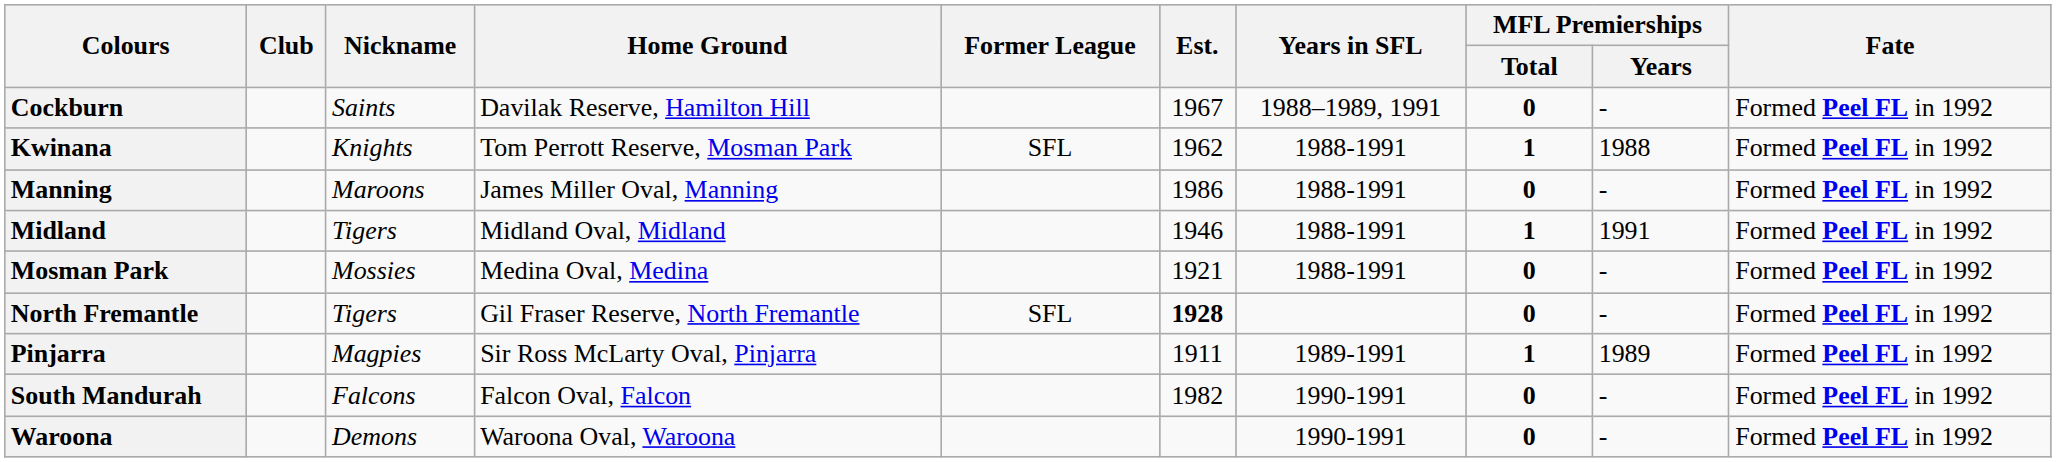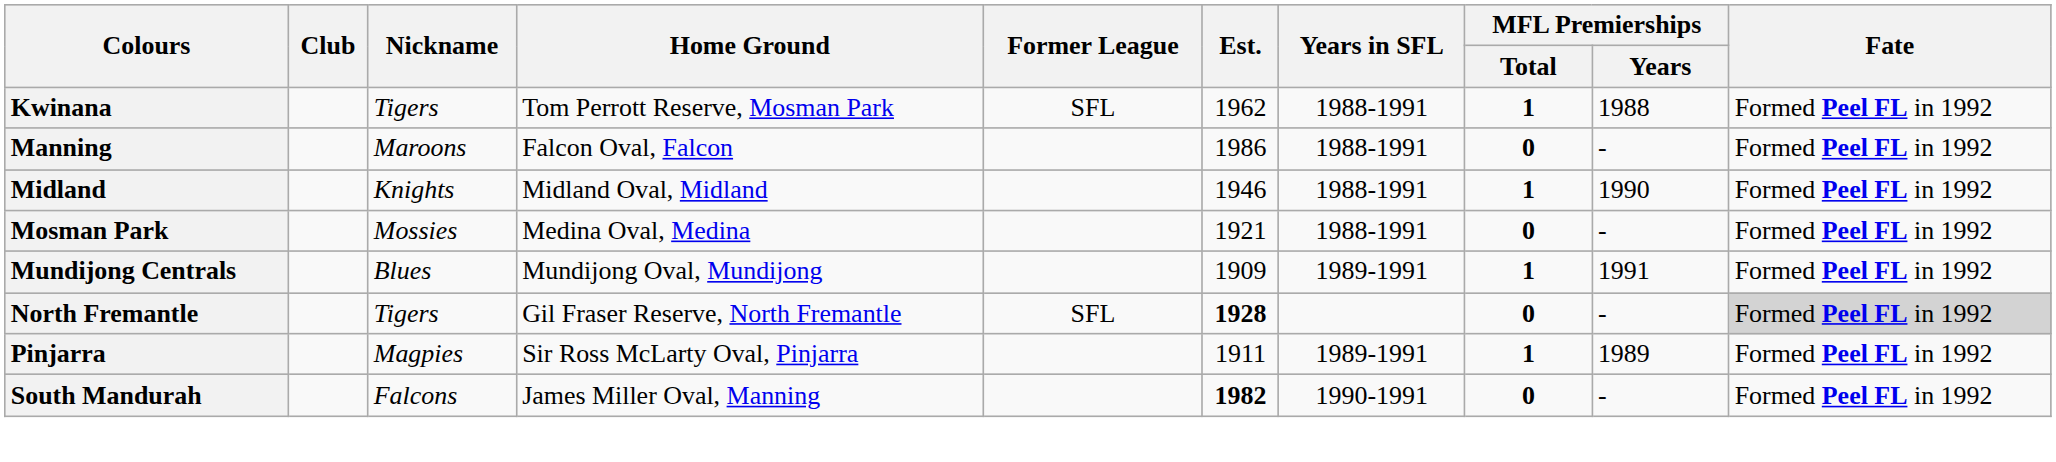 <table class="wikitable sortable" style="text-align:center; width:100%">
 <tr>
 <th rowspan="2">Colours</th>
 <th rowspan="2">Club</th>
 <th rowspan="2">Nickname</th>
 <th rowspan="2">Home Ground</th>
 <th rowspan="2">Former League</th>
 <th rowspan="2">Est.</th>
 <th rowspan="2">Years in SFL</th>
 <th colspan="2">MFL Premierships</th>
 <th rowspan="2">Fate</th>
 </tr>
 <tr>
 <th>Total</th>
 <th>Years</th>
 </tr>
 <tr>
-<th style="text-align:left">Cockburn</th>
-<td></td>
-<td align="left"><em>Saints</em></td>
-<td align="left">Davilak Reserve, <a href='#'>Hamilton Hill</a></td>
-<td></td>
-<td>1967</td>
-<td>1988–1989, 1991</td>
-<td><strong>0</strong></td>
-<td align="left">-</td>
-<td align="left">Formed <a href='#'><strong>Peel FL</strong></a> in 1992</td>
-</tr>
-<tr>
 <th style="text-align:left">Kwinana</th>
 <td></td>
-<td align="left"><em>Knights</em></td>
+<td align="left"><em>Tigers</em></td>
 <td align="left">Tom Perrott Reserve, <a href='#'>Mosman Park</a></td>
 <td>SFL</td>
 <td>1962</td>
 <td>1988-1991</td>
 <td><strong>1</strong></td>
 <td align="left">1988</td>
 <td align="left">Formed <a href='#'><strong>Peel FL</strong></a> in 1992</td>
 </tr>
 <tr>
 <th style="text-align:left">Manning</th>
 <td></td>
 <td align="left"><em>Maroons</em></td>
-<td align="left">James Miller Oval, <a href='#'>Manning</a></td>
+<td align="left">Falcon Oval, <a href='#'>Falcon</a></td>
 <td></td>
 <td>1986</td>
 <td>1988-1991</td>
 <td><strong>0</strong></td>
 <td align="left">-</td>
 <td align="left">Formed <a href='#'><strong>Peel FL</strong></a> in 1992</td>
 </tr>
 <tr>
 <th style="text-align:left">Midland</th>
 <td></td>
-<td align="left"><em>Tigers</em></td>
+<td align="left"><em>Knights</em></td>
 <td align="left">Midland Oval, <a href='#'>Midland</a></td>
 <td></td>
 <td>1946</td>
 <td>1988-1991</td>
 <td><strong>1</strong></td>
-<td align="left">1991</td>
+<td align="left">1990</td>
 <td align="left">Formed <a href='#'><strong>Peel FL</strong></a> in 1992</td>
 </tr>
 <tr>
 <th style="text-align:left">Mosman Park</th>
 <td></td>
 <td align="left"><em>Mossies</em></td>
 <td align="left">Medina Oval, <a href='#'>Medina</a></td>
 <td></td>
 <td>1921</td>
 <td>1988-1991</td>
 <td><strong>0</strong></td>
 <td align="left">-</td>
 <td align="left">Formed <a href='#'><strong>Peel FL</strong></a> in 1992</td>
 </tr>
 <tr>
+<th style="text-align:left">Mundijong Centrals</th>
+<td></td>
+<td align="left"><em>Blues</em></td>
+<td align="left">Mundijong Oval, <a href='#'>Mundijong</a></td>
+<td></td>
+<td>1909</td>
+<td>1989-1991</td>
+<td><strong>1</strong></td>
+<td align="left">1991</td>
+<td align="left">Formed <a href='#'><strong>Peel FL</strong></a> in 1992</td>
+</tr>
+<tr>
 <th style="text-align:left">North Fremantle</th>
 <td></td>
 <td align="left"><em>Tigers</em></td>
 <td align="left">Gil Fraser Reserve, <a href='#'>North Fremantle</a></td>
 <td>SFL</td>
 <td><strong>1928</strong></td>
 <td></td>
 <td><strong>0</strong></td>
 <td align="left">-</td>
-<td align="left">Formed <a href='#'><strong>Peel FL</strong></a> in 1992</td>
+<td align="left" style="background: lightgrey;">Formed <a href='#'><strong>Peel FL</strong></a> in 1992</td>
 </tr>
 <tr>
 <th style="text-align:left">Pinjarra</th>
 <td></td>
 <td align="left"><em>Magpies</em></td>
 <td align="left">Sir Ross McLarty Oval, <a href='#'>Pinjarra</a></td>
 <td></td>
 <td>1911</td>
 <td>1989-1991</td>
 <td><strong>1</strong></td>
 <td align="left">1989</td>
 <td align="left">Formed <a href='#'><strong>Peel FL</strong></a> in 1992</td>
 </tr>
 <tr>
 <th style="text-align:left">South Mandurah</th>
 <td></td>
 <td align="left"><em>Falcons</em></td>
-<td align="left">Falcon Oval, <a href='#'>Falcon</a></td>
+<td align="left">James Miller Oval, <a href='#'>Manning</a></td>
 <td></td>
-<td>1982</td>
-<td>1990-1991</td>
-<td><strong>0</strong></td>
-<td align="left">-</td>
-<td align="left">Formed <a href='#'><strong>Peel FL</strong></a> in 1992</td>
-</tr>
-<tr>
-<th style="text-align:left">Waroona</th>
-<td></td>
-<td align="left"><em>Demons</em></td>
-<td align="left">Waroona Oval, <a href='#'>Waroona</a></td>
-<td></td>
-<td></td>
+<td><strong>1982</strong></td>
 <td>1990-1991</td>
 <td><strong>0</strong></td>
 <td align="left">-</td>
 <td align="left">Formed <a href='#'><strong>Peel FL</strong></a> in 1992</td>
 </tr>
 </table>
